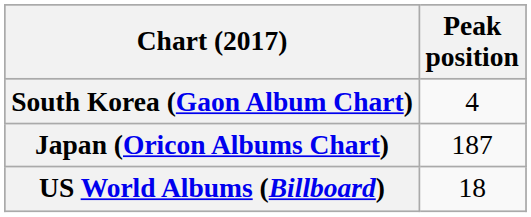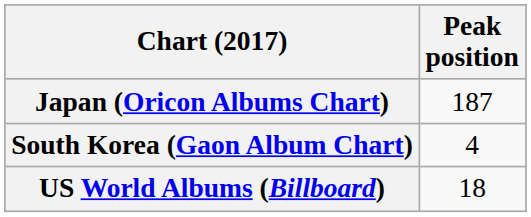 <table class="wikitable sortable plainrowheaders" style="text-align:center;">
 <tr>
 <th>Chart (2017)</th>
 <th>Peak<br>position</th>
 </tr>
 <tr>
+<th scope="row">Japan (<a href='#'>Oricon Albums Chart</a>)</th>
+<td>187</td>
+</tr>
+<tr>
 <th scope="row">South Korea (<a href='#'>Gaon Album Chart</a>)</th>
 <td>4</td>
-</tr>
-<tr>
-<th scope="row">Japan (<a href='#'>Oricon Albums Chart</a>)</th>
-<td>187</td>
 </tr>
 <tr>
 <th scope="row">US <a href='#'>World Albums</a> (<a href='#'><em>Billboard</em></a>)</th>
 <td>18</td>
 </tr>
 </table>
